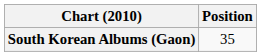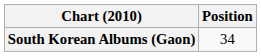 <table class="wikitable plainrowheaders">
 <tr>
 <th>Chart (2010)</th>
 <th>Position</th>
 </tr>
 <tr>
 <th scope="row">South Korean Albums (Gaon)</th>
-<td style="text-align:center;">35</td>
+<td style="text-align:center;">34</td>
 </tr>
 </table>
